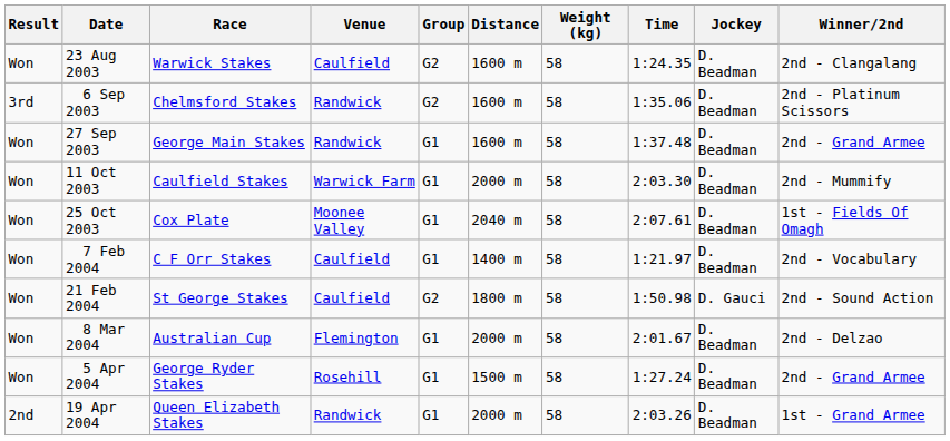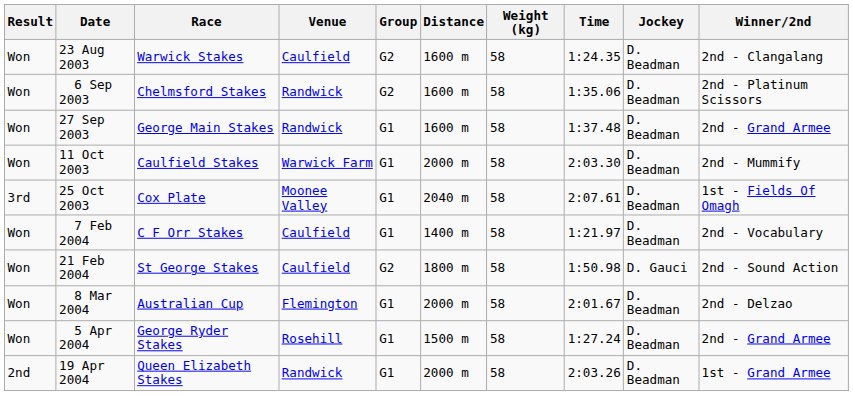 <table class="wikitable">
 <tr>
 <th>Result</th>
 <th>Date</th>
 <th>Race</th>
 <th>Venue</th>
 <th>Group</th>
 <th>Distance</th>
 <th>Weight (kg)</th>
 <th>Time</th>
 <th>Jockey</th>
 <th>Winner/2nd</th>
 </tr>
 <tr>
 <td>Won</td>
 <td>23 Aug 2003</td>
 <td><a href='#'>Warwick Stakes</a></td>
 <td><a href='#'>Caulfield</a></td>
 <td>G2</td>
 <td>1600 m</td>
 <td>58</td>
 <td>1:24.35</td>
 <td>D. Beadman</td>
 <td>2nd - Clangalang</td>
 </tr>
 <tr>
-<td>3rd</td>
+<td>Won</td>
 <td>  6 Sep 2003</td>
 <td><a href='#'>Chelmsford Stakes</a></td>
 <td><a href='#'>Randwick</a></td>
 <td>G2</td>
 <td>1600 m</td>
 <td>58</td>
 <td>1:35.06</td>
 <td>D. Beadman</td>
 <td>2nd - Platinum Scissors</td>
 </tr>
 <tr>
 <td>Won</td>
 <td>27 Sep 2003</td>
 <td><a href='#'>George Main Stakes</a></td>
 <td><a href='#'>Randwick</a></td>
 <td>G1</td>
 <td>1600 m</td>
 <td>58</td>
 <td>1:37.48</td>
 <td>D. Beadman</td>
 <td>2nd - <a href='#'>Grand Armee</a></td>
 </tr>
 <tr>
 <td>Won</td>
 <td>11 Oct 2003</td>
 <td><a href='#'>Caulfield Stakes</a></td>
 <td><a href='#'>Warwick Farm</a></td>
 <td>G1</td>
 <td>2000 m</td>
 <td>58</td>
 <td>2:03.30</td>
 <td>D. Beadman</td>
 <td>2nd - Mummify</td>
 </tr>
 <tr>
-<td>Won</td>
+<td>3rd</td>
 <td>25 Oct 2003</td>
 <td><a href='#'>Cox Plate</a></td>
 <td><a href='#'>Moonee Valley</a></td>
 <td>G1</td>
 <td>2040 m</td>
 <td>58</td>
 <td>2:07.61</td>
 <td>D. Beadman</td>
 <td>1st - <a href='#'>Fields Of Omagh</a></td>
 </tr>
 <tr>
 <td>Won</td>
 <td>  7 Feb 2004</td>
 <td><a href='#'>C F Orr Stakes</a></td>
 <td><a href='#'>Caulfield</a></td>
 <td>G1</td>
 <td>1400 m</td>
 <td>58</td>
 <td>1:21.97</td>
 <td>D. Beadman</td>
 <td>2nd - Vocabulary</td>
 </tr>
 <tr>
 <td>Won</td>
 <td>21 Feb 2004</td>
 <td><a href='#'>St George Stakes</a></td>
 <td><a href='#'>Caulfield</a></td>
 <td>G2</td>
 <td>1800 m</td>
 <td>58</td>
 <td>1:50.98</td>
 <td>D. Gauci</td>
 <td>2nd - Sound Action</td>
 </tr>
 <tr>
 <td>Won</td>
 <td>  8 Mar 2004</td>
 <td><a href='#'>Australian Cup</a></td>
 <td><a href='#'>Flemington</a></td>
 <td>G1</td>
 <td>2000 m</td>
 <td>58</td>
 <td>2:01.67</td>
 <td>D. Beadman</td>
 <td>2nd - Delzao</td>
 </tr>
 <tr>
 <td>Won</td>
 <td>  5 Apr 2004</td>
 <td><a href='#'>George Ryder Stakes</a></td>
 <td><a href='#'>Rosehill</a></td>
 <td>G1</td>
 <td>1500 m</td>
 <td>58</td>
 <td>1:27.24</td>
 <td>D. Beadman</td>
 <td>2nd - <a href='#'>Grand Armee</a></td>
 </tr>
 <tr>
 <td>2nd</td>
 <td>19 Apr 2004</td>
 <td><a href='#'>Queen Elizabeth Stakes</a></td>
 <td><a href='#'>Randwick</a></td>
 <td>G1</td>
 <td>2000 m</td>
 <td>58</td>
 <td>2:03.26</td>
 <td>D. Beadman</td>
 <td>1st - <a href='#'>Grand Armee</a></td>
 </tr>
 </table>
